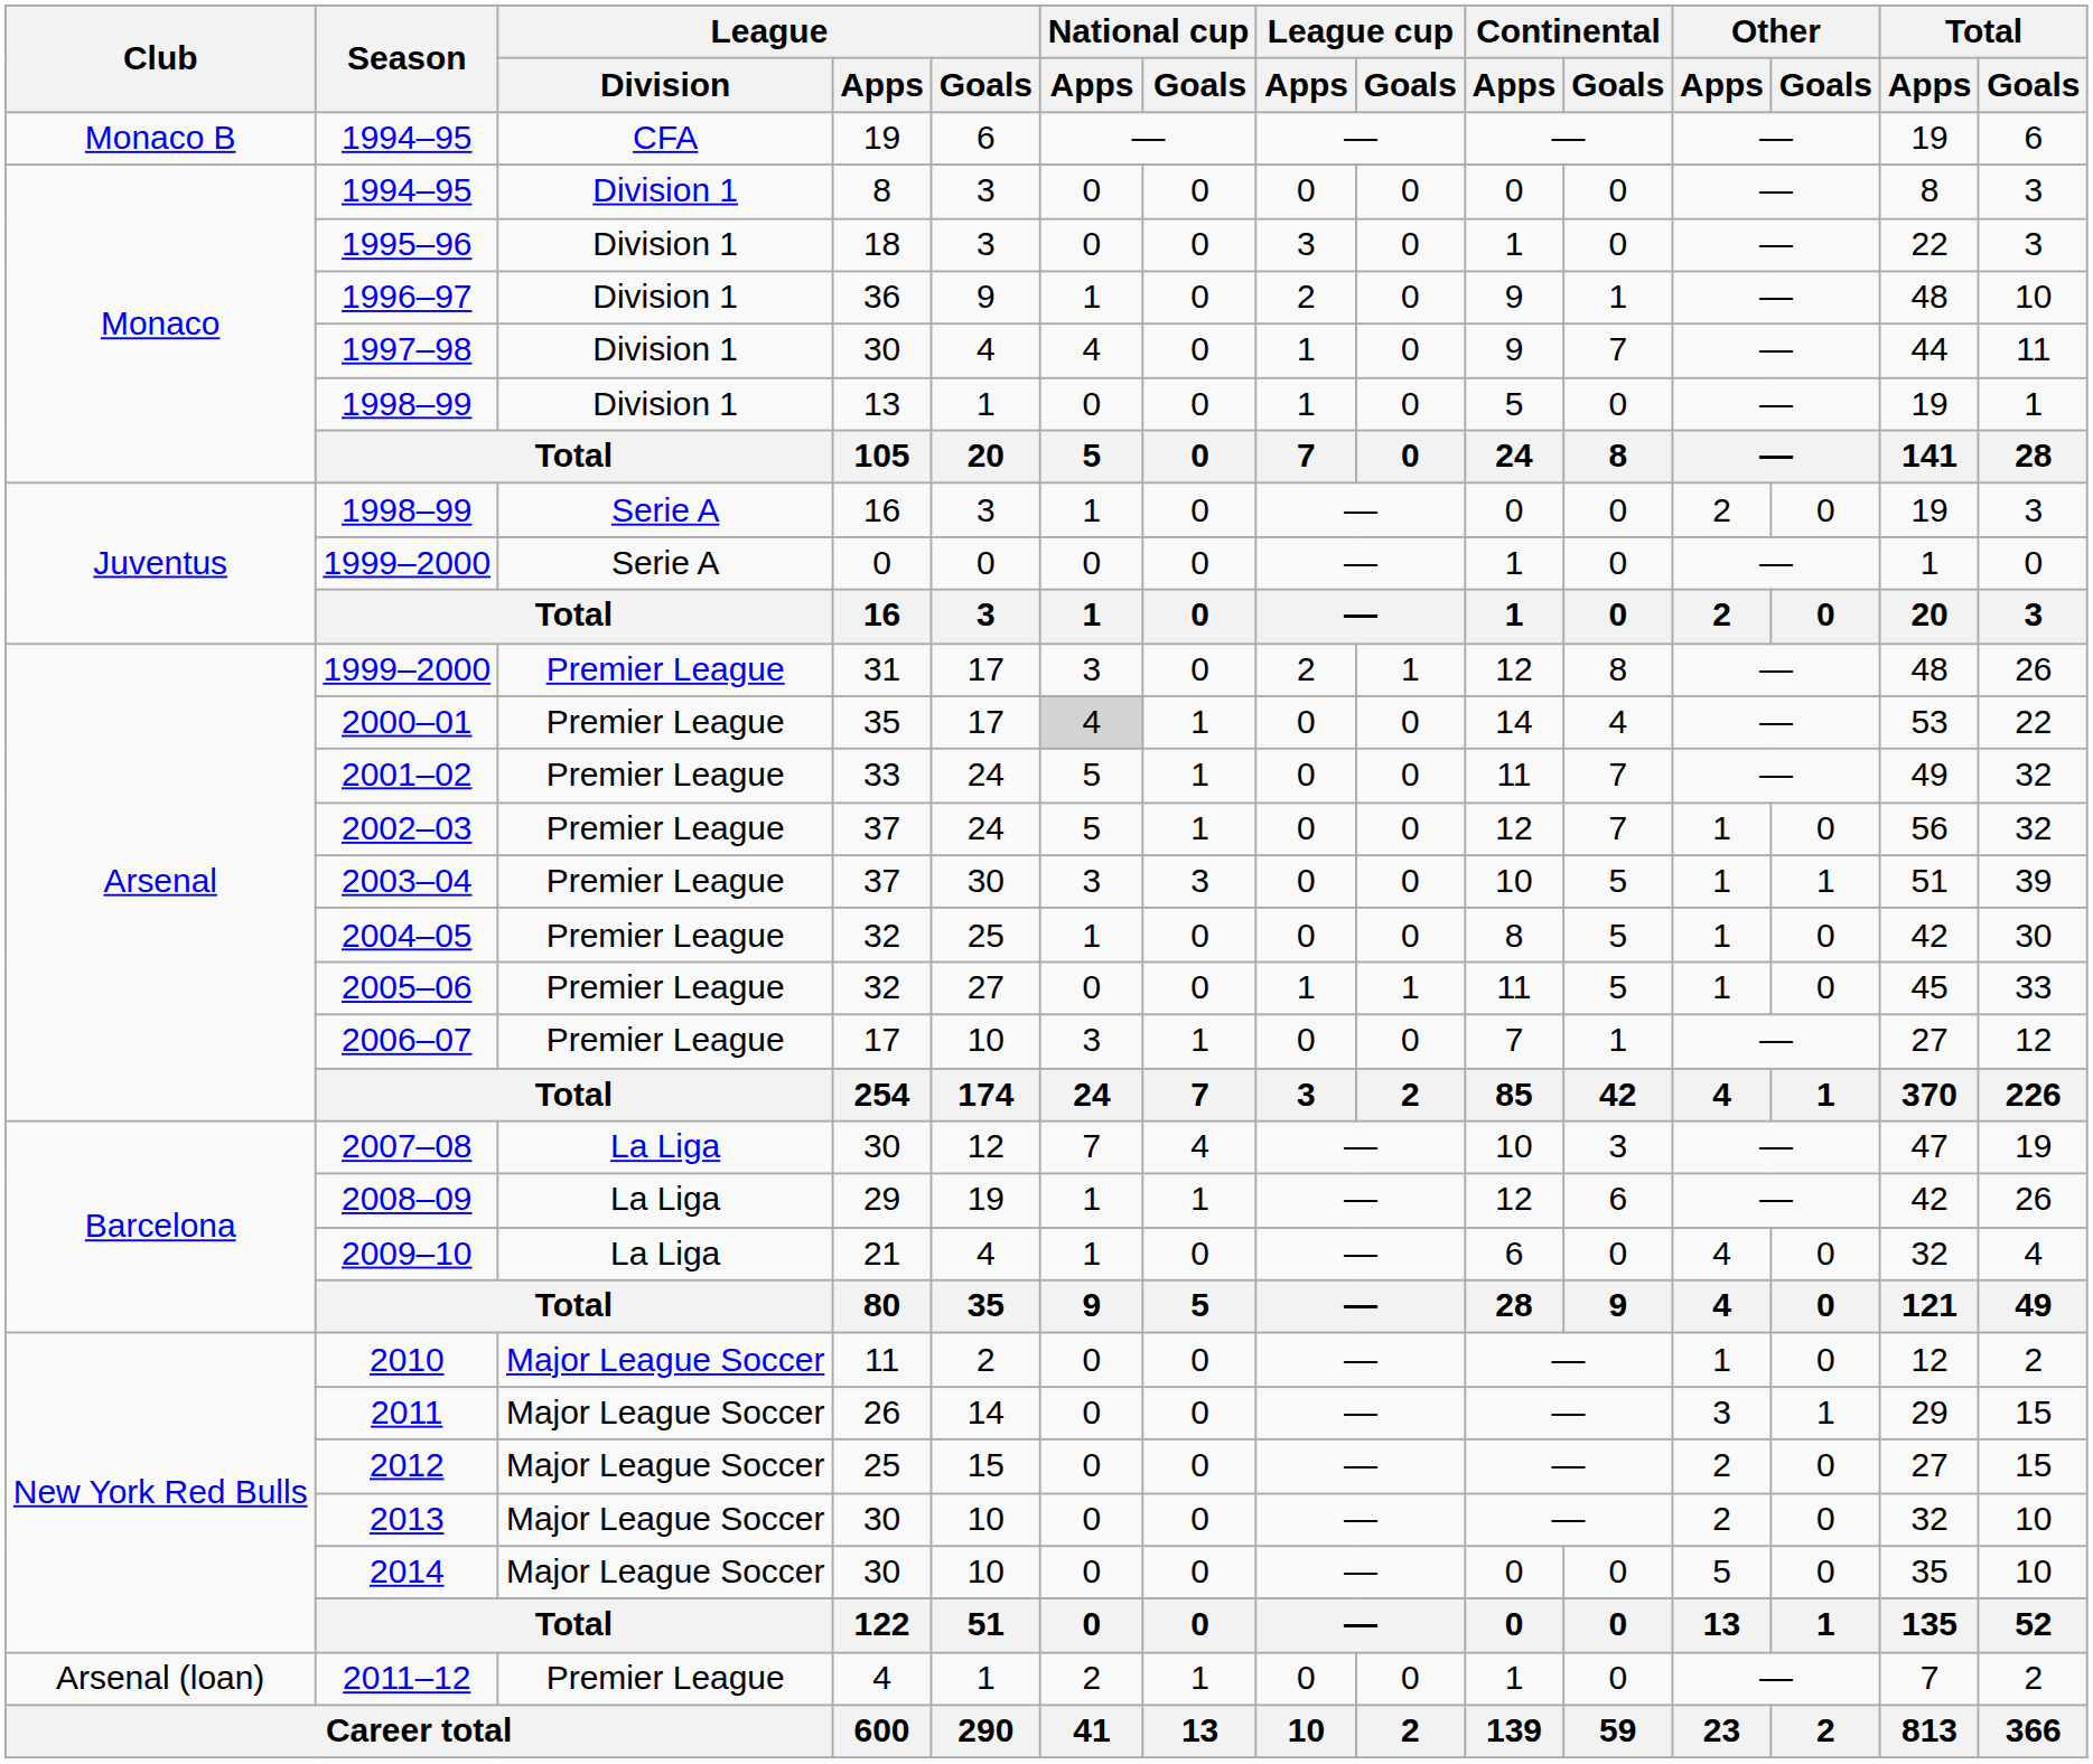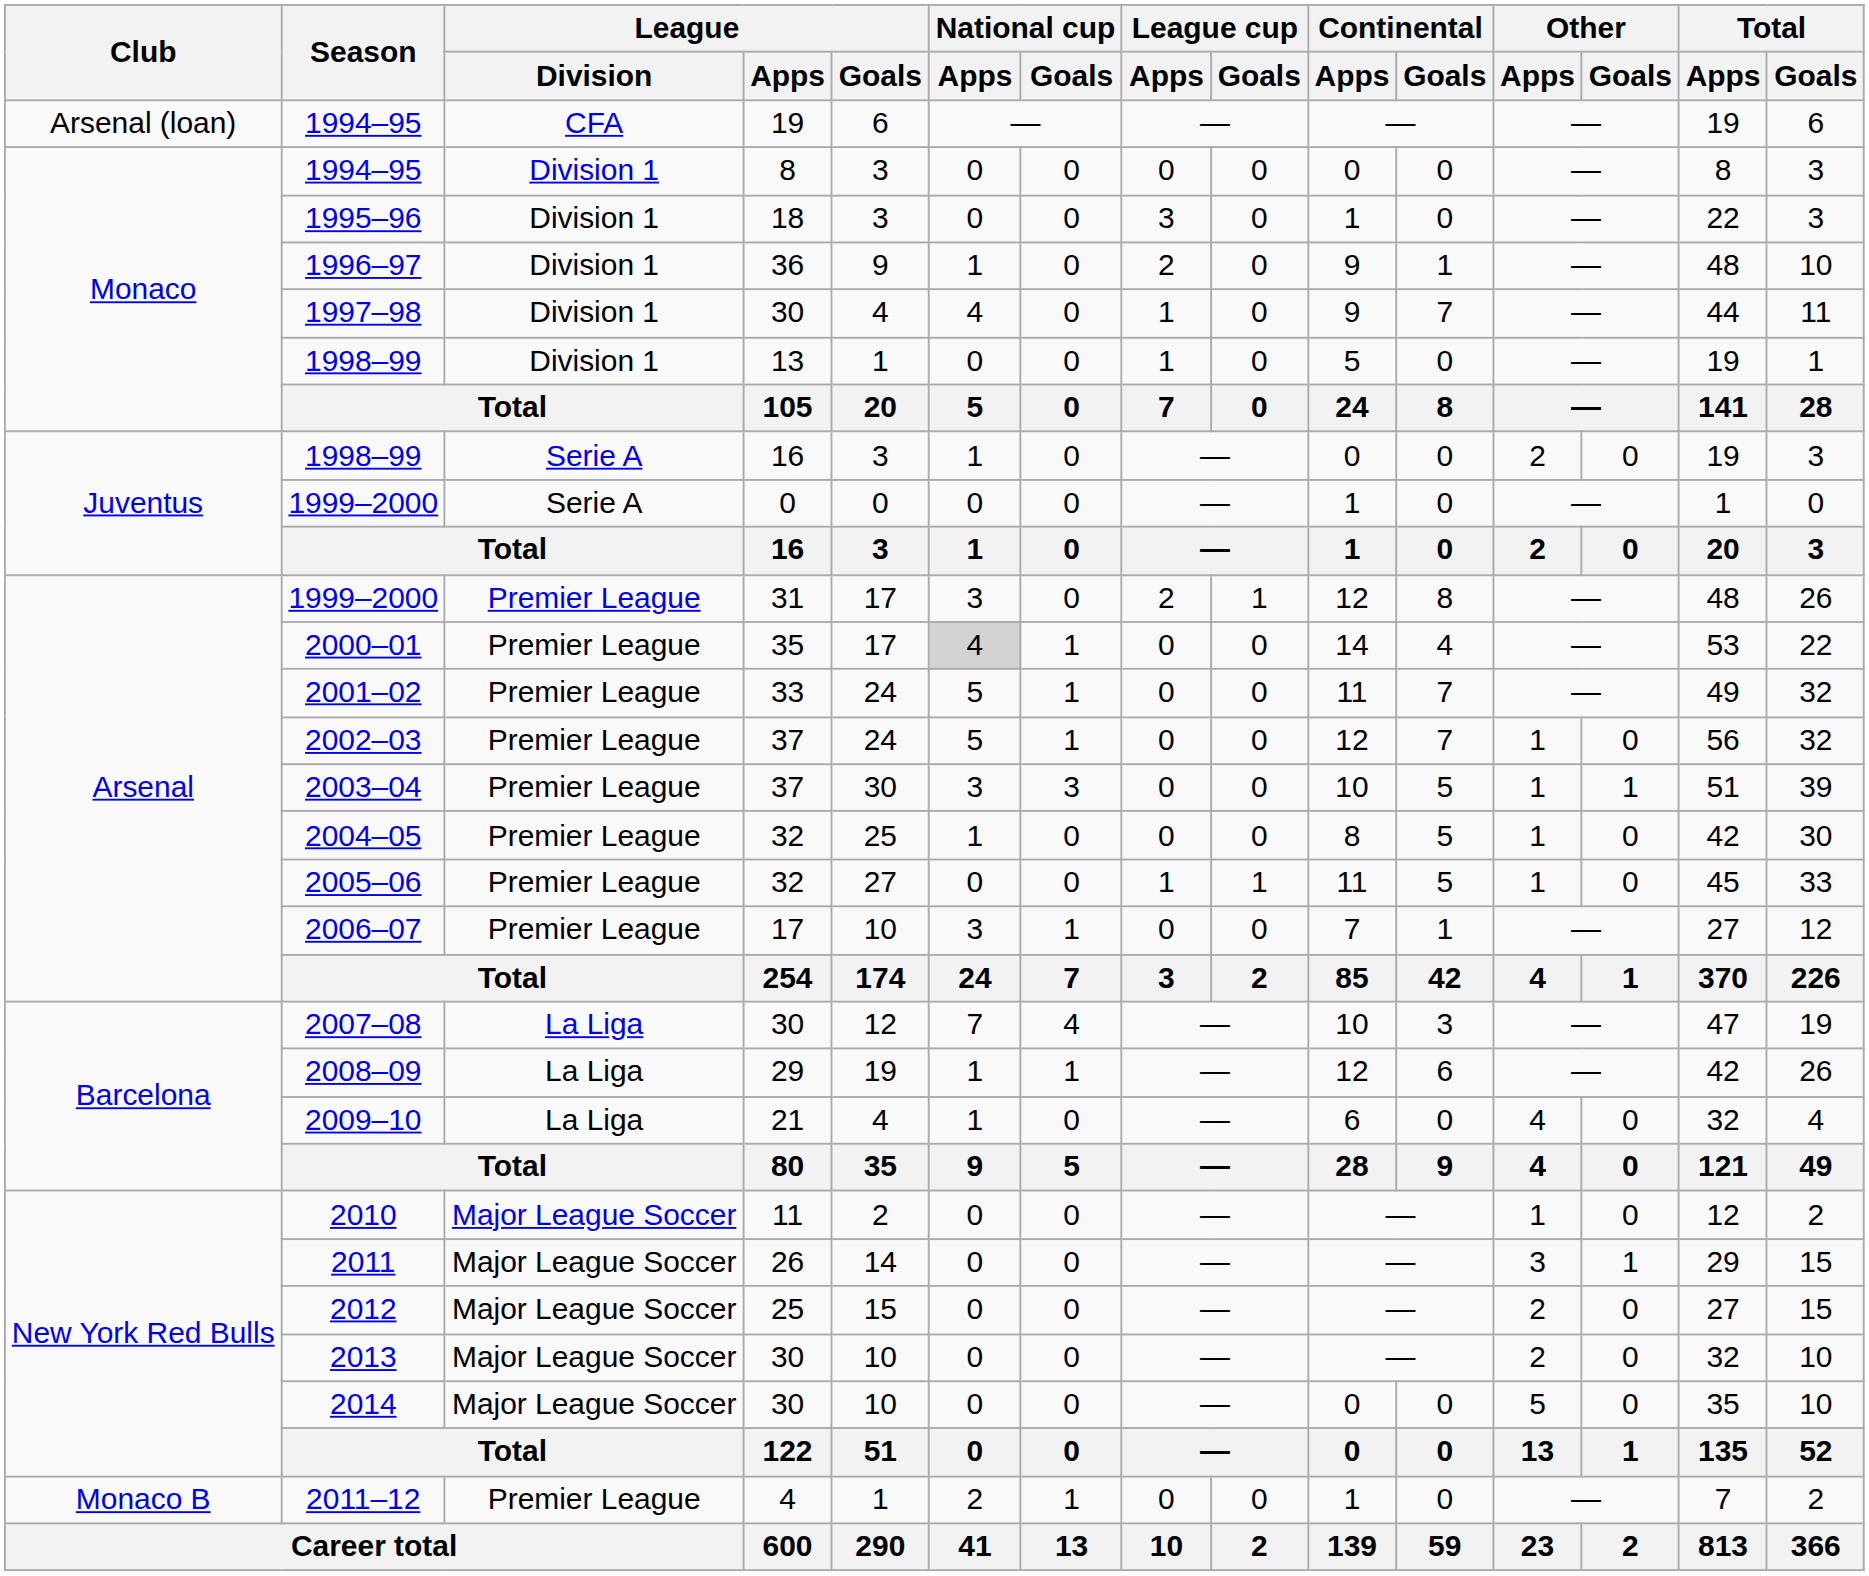 <table class="wikitable" style="text-align:center">
 <tr>
 <th rowspan="2">Club</th>
 <th rowspan="2">Season</th>
 <th colspan="3">League</th>
 <th colspan="2">National cup</th>
 <th colspan="2">League cup</th>
 <th colspan="2">Continental</th>
 <th colspan="2">Other</th>
 <th colspan="2">Total</th>
 </tr>
 <tr>
 <th>Division</th>
 <th>Apps</th>
 <th>Goals</th>
 <th>Apps</th>
 <th>Goals</th>
 <th>Apps</th>
 <th>Goals</th>
 <th>Apps</th>
 <th>Goals</th>
 <th>Apps</th>
 <th>Goals</th>
 <th>Apps</th>
 <th>Goals</th>
 </tr>
 <tr>
-<td><a href='#'>Monaco B</a></td>
+<td>Arsenal (loan)</td>
 <td><a href='#'>1994–95</a></td>
 <td><a href='#'>CFA</a></td>
 <td>19</td>
 <td>6</td>
 <td colspan="2">—</td>
 <td colspan="2">—</td>
 <td colspan="2">—</td>
 <td colspan="2">—</td>
 <td>19</td>
 <td>6</td>
 </tr>
 <tr>
 <td rowspan="6"><a href='#'>Monaco</a></td>
 <td><a href='#'>1994–95</a></td>
 <td><a href='#'>Division 1</a></td>
 <td>8</td>
 <td>3</td>
 <td>0</td>
 <td>0</td>
 <td>0</td>
 <td>0</td>
 <td>0</td>
 <td>0</td>
 <td colspan="2">—</td>
 <td>8</td>
 <td>3</td>
 </tr>
 <tr>
 <td><a href='#'>1995–96</a></td>
 <td>Division 1</td>
 <td>18</td>
 <td>3</td>
 <td>0</td>
 <td>0</td>
 <td>3</td>
 <td>0</td>
 <td>1</td>
 <td>0</td>
 <td colspan="2">—</td>
 <td>22</td>
 <td>3</td>
 </tr>
 <tr>
 <td><a href='#'>1996–97</a></td>
 <td>Division 1</td>
 <td>36</td>
 <td>9</td>
 <td>1</td>
 <td>0</td>
 <td>2</td>
 <td>0</td>
 <td>9</td>
 <td>1</td>
 <td colspan="2">—</td>
 <td>48</td>
 <td>10</td>
 </tr>
 <tr>
 <td><a href='#'>1997–98</a></td>
 <td>Division 1</td>
 <td>30</td>
 <td>4</td>
 <td>4</td>
 <td>0</td>
 <td>1</td>
 <td>0</td>
 <td>9</td>
 <td>7</td>
 <td colspan="2">—</td>
 <td>44</td>
 <td>11</td>
 </tr>
 <tr>
 <td><a href='#'>1998–99</a></td>
 <td>Division 1</td>
 <td>13</td>
 <td>1</td>
 <td>0</td>
 <td>0</td>
 <td>1</td>
 <td>0</td>
 <td>5</td>
 <td>0</td>
 <td colspan="2">—</td>
 <td>19</td>
 <td>1</td>
 </tr>
 <tr>
 <th colspan="2">Total</th>
 <th>105</th>
 <th>20</th>
 <th>5</th>
 <th>0</th>
 <th>7</th>
 <th>0</th>
 <th>24</th>
 <th>8</th>
 <th colspan="2">—</th>
 <th>141</th>
 <th>28</th>
 </tr>
 <tr>
 <td rowspan="3"><a href='#'>Juventus</a></td>
 <td><a href='#'>1998–99</a></td>
 <td><a href='#'>Serie A</a></td>
 <td>16</td>
 <td>3</td>
 <td>1</td>
 <td>0</td>
 <td colspan="2">—</td>
 <td>0</td>
 <td>0</td>
 <td>2</td>
 <td>0</td>
 <td>19</td>
 <td>3</td>
 </tr>
 <tr>
 <td><a href='#'>1999–2000</a></td>
 <td>Serie A</td>
 <td>0</td>
 <td>0</td>
 <td>0</td>
 <td>0</td>
 <td colspan="2">—</td>
 <td>1</td>
 <td>0</td>
 <td colspan="2">—</td>
 <td>1</td>
 <td>0</td>
 </tr>
 <tr>
 <th colspan="2">Total</th>
 <th>16</th>
 <th>3</th>
 <th>1</th>
 <th>0</th>
 <th colspan="2">—</th>
 <th>1</th>
 <th>0</th>
 <th>2</th>
 <th>0</th>
 <th>20</th>
 <th>3</th>
 </tr>
 <tr>
 <td rowspan="9"><a href='#'>Arsenal</a></td>
 <td><a href='#'>1999–2000</a></td>
 <td><a href='#'>Premier League</a></td>
 <td>31</td>
 <td>17</td>
 <td>3</td>
 <td>0</td>
 <td>2</td>
 <td>1</td>
 <td>12</td>
 <td>8</td>
 <td colspan="2">—</td>
 <td>48</td>
 <td>26</td>
 </tr>
 <tr>
 <td><a href='#'>2000–01</a></td>
 <td>Premier League</td>
 <td>35</td>
 <td>17</td>
 <td style="background: lightgrey;">4</td>
 <td>1</td>
 <td>0</td>
 <td>0</td>
 <td>14</td>
 <td>4</td>
 <td colspan="2">—</td>
 <td>53</td>
 <td>22</td>
 </tr>
 <tr>
 <td><a href='#'>2001–02</a></td>
 <td>Premier League</td>
 <td>33</td>
 <td>24</td>
 <td>5</td>
 <td>1</td>
 <td>0</td>
 <td>0</td>
 <td>11</td>
 <td>7</td>
 <td colspan="2">—</td>
 <td>49</td>
 <td>32</td>
 </tr>
 <tr>
 <td><a href='#'>2002–03</a></td>
 <td>Premier League</td>
 <td>37</td>
 <td>24</td>
 <td>5</td>
 <td>1</td>
 <td>0</td>
 <td>0</td>
 <td>12</td>
 <td>7</td>
 <td>1</td>
 <td>0</td>
 <td>56</td>
 <td>32</td>
 </tr>
 <tr>
 <td><a href='#'>2003–04</a></td>
 <td>Premier League</td>
 <td>37</td>
 <td>30</td>
 <td>3</td>
 <td>3</td>
 <td>0</td>
 <td>0</td>
 <td>10</td>
 <td>5</td>
 <td>1</td>
 <td>1</td>
 <td>51</td>
 <td>39</td>
 </tr>
 <tr>
 <td><a href='#'>2004–05</a></td>
 <td>Premier League</td>
 <td>32</td>
 <td>25</td>
 <td>1</td>
 <td>0</td>
 <td>0</td>
 <td>0</td>
 <td>8</td>
 <td>5</td>
 <td>1</td>
 <td>0</td>
 <td>42</td>
 <td>30</td>
 </tr>
 <tr>
 <td><a href='#'>2005–06</a></td>
 <td>Premier League</td>
 <td>32</td>
 <td>27</td>
 <td>0</td>
 <td>0</td>
 <td>1</td>
 <td>1</td>
 <td>11</td>
 <td>5</td>
 <td>1</td>
 <td>0</td>
 <td>45</td>
 <td>33</td>
 </tr>
 <tr>
 <td><a href='#'>2006–07</a></td>
 <td>Premier League</td>
 <td>17</td>
 <td>10</td>
 <td>3</td>
 <td>1</td>
 <td>0</td>
 <td>0</td>
 <td>7</td>
 <td>1</td>
 <td colspan="2">—</td>
 <td>27</td>
 <td>12</td>
 </tr>
 <tr>
 <th colspan="2">Total</th>
 <th>254</th>
 <th>174</th>
 <th>24</th>
 <th>7</th>
 <th>3</th>
 <th>2</th>
 <th>85</th>
 <th>42</th>
 <th>4</th>
 <th>1</th>
 <th>370</th>
 <th>226</th>
 </tr>
 <tr>
 <td rowspan="4"><a href='#'>Barcelona</a></td>
 <td><a href='#'>2007–08</a></td>
 <td><a href='#'>La Liga</a></td>
 <td>30</td>
 <td>12</td>
 <td>7</td>
 <td>4</td>
 <td colspan="2">—</td>
 <td>10</td>
 <td>3</td>
 <td colspan="2">—</td>
 <td>47</td>
 <td>19</td>
 </tr>
 <tr>
 <td><a href='#'>2008–09</a></td>
 <td>La Liga</td>
 <td>29</td>
 <td>19</td>
 <td>1</td>
 <td>1</td>
 <td colspan="2">—</td>
 <td>12</td>
 <td>6</td>
 <td colspan="2">—</td>
 <td>42</td>
 <td>26</td>
 </tr>
 <tr>
 <td><a href='#'>2009–10</a></td>
 <td>La Liga</td>
 <td>21</td>
 <td>4</td>
 <td>1</td>
 <td>0</td>
 <td colspan="2">—</td>
 <td>6</td>
 <td>0</td>
 <td>4</td>
 <td>0</td>
 <td>32</td>
 <td>4</td>
 </tr>
 <tr>
 <th colspan="2">Total</th>
 <th>80</th>
 <th>35</th>
 <th>9</th>
 <th>5</th>
 <th colspan="2">—</th>
 <th>28</th>
 <th>9</th>
 <th>4</th>
 <th>0</th>
 <th>121</th>
 <th>49</th>
 </tr>
 <tr>
 <td rowspan="6"><a href='#'>New York Red Bulls</a></td>
 <td><a href='#'>2010</a></td>
 <td><a href='#'>Major League Soccer</a></td>
 <td>11</td>
 <td>2</td>
 <td>0</td>
 <td>0</td>
 <td colspan="2">—</td>
 <td colspan="2">—</td>
 <td>1</td>
 <td>0</td>
 <td>12</td>
 <td>2</td>
 </tr>
 <tr>
 <td><a href='#'>2011</a></td>
 <td>Major League Soccer</td>
 <td>26</td>
 <td>14</td>
 <td>0</td>
 <td>0</td>
 <td colspan="2">—</td>
 <td colspan="2">—</td>
 <td>3</td>
 <td>1</td>
 <td>29</td>
 <td>15</td>
 </tr>
 <tr>
 <td><a href='#'>2012</a></td>
 <td>Major League Soccer</td>
 <td>25</td>
 <td>15</td>
 <td>0</td>
 <td>0</td>
 <td colspan="2">—</td>
 <td colspan="2">—</td>
 <td>2</td>
 <td>0</td>
 <td>27</td>
 <td>15</td>
 </tr>
 <tr>
 <td><a href='#'>2013</a></td>
 <td>Major League Soccer</td>
 <td>30</td>
 <td>10</td>
 <td>0</td>
 <td>0</td>
 <td colspan="2">—</td>
 <td colspan="2">—</td>
 <td>2</td>
 <td>0</td>
 <td>32</td>
 <td>10</td>
 </tr>
 <tr>
 <td><a href='#'>2014</a></td>
 <td>Major League Soccer</td>
 <td>30</td>
 <td>10</td>
 <td>0</td>
 <td>0</td>
 <td colspan="2">—</td>
 <td>0</td>
 <td>0</td>
 <td>5</td>
 <td>0</td>
 <td>35</td>
 <td>10</td>
 </tr>
 <tr>
 <th colspan="2">Total</th>
 <th>122</th>
 <th>51</th>
 <th>0</th>
 <th>0</th>
 <th colspan="2">—</th>
 <th>0</th>
 <th>0</th>
 <th>13</th>
 <th>1</th>
 <th>135</th>
 <th>52</th>
 </tr>
 <tr>
-<td>Arsenal (loan)</td>
+<td><a href='#'>Monaco B</a></td>
 <td><a href='#'>2011–12</a></td>
 <td>Premier League</td>
 <td>4</td>
 <td>1</td>
 <td>2</td>
 <td>1</td>
 <td>0</td>
 <td>0</td>
 <td>1</td>
 <td>0</td>
 <td colspan="2">—</td>
 <td>7</td>
 <td>2</td>
 </tr>
 <tr>
 <th colspan="3">Career total</th>
 <th>600</th>
 <th>290</th>
 <th>41</th>
 <th>13</th>
 <th>10</th>
 <th>2</th>
 <th>139</th>
 <th>59</th>
 <th>23</th>
 <th>2</th>
 <th>813</th>
 <th>366</th>
 </tr>
 </table>
